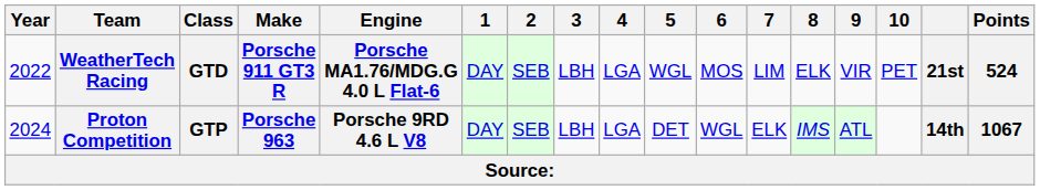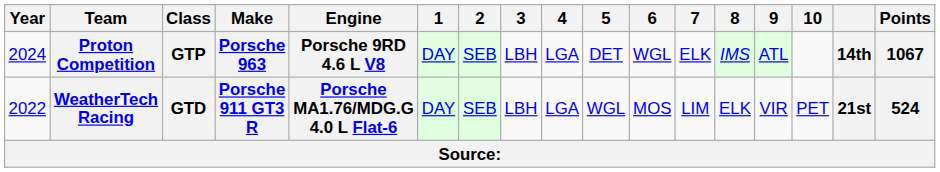 <table class="wikitable" style="text-align:center; font-size:90%">
 <tr>
 <th>Year</th>
 <th>Team</th>
 <th>Class</th>
 <th>Make</th>
 <th>Engine</th>
 <th>1</th>
 <th>2</th>
 <th>3</th>
 <th>4</th>
 <th>5</th>
 <th>6</th>
 <th>7</th>
 <th>8</th>
 <th>9</th>
 <th>10</th>
 <th></th>
 <th>Points</th>
 </tr>
 <tr>
+<td><a href='#'>2024</a></td>
+<th><a href='#'>Proton Competition</a></th>
+<th>GTP</th>
+<th><a href='#'>Porsche 963</a></th>
+<th>Porsche 9RD 4.6 L <a href='#'>V8</a></th>
+<td style="background:#dfffdf;"><a href='#'>DAY</a><br></td>
+<td style="background:#dfffdf;"><a href='#'>SEB</a><br></td>
+<td style="background:#;"><a href='#'>LBH</a><br></td>
+<td style="background:#;"><a href='#'>LGA</a><br></td>
+<td style="background:#;"><a href='#'>DET</a><br></td>
+<td style="background:#;"><a href='#'>WGL</a><br></td>
+<td style="background:#;"><a href='#'>ELK</a><br></td>
+<td style="background:#DFFFDF;"><em><a href='#'>IMS</a><br></em></td>
+<td style="background:#DFFFDF;"><a href='#'>ATL</a><br></td>
+<td></td>
+<th>14th</th>
+<th>1067</th>
+</tr>
+<tr>
 <td><a href='#'>2022</a></td>
 <th><a href='#'>WeatherTech Racing</a></th>
 <th>GTD</th>
 <th><a href='#'>Porsche 911 GT3 R</a></th>
 <th><a href='#'>Porsche</a> MA1.76/MDG.G 4.0 L <a href='#'>Flat-6</a></th>
 <td style="background:#DFFFDF;"><a href='#'>DAY</a><br></td>
 <td style="background:#DFFFDF;"><a href='#'>SEB</a><br></td>
 <td style="background:"><a href='#'>LBH</a><br></td>
 <td style="background:"><a href='#'>LGA</a><br></td>
 <td style="background:"><a href='#'>WGL</a><br></td>
 <td style="background:"><a href='#'>MOS</a><br></td>
 <td style="background:"><a href='#'>LIM</a><br></td>
 <td style="background:"><a href='#'>ELK</a><br></td>
 <td style="background:"><a href='#'>VIR</a><br></td>
 <td style="background:"><a href='#'>PET</a><br></td>
 <th>21st</th>
 <th>524</th>
 </tr>
 <tr>
-<td><a href='#'>2024</a></td>
-<th><a href='#'>Proton Competition</a></th>
-<th>GTP</th>
-<th><a href='#'>Porsche 963</a></th>
-<th>Porsche 9RD 4.6 L <a href='#'>V8</a></th>
-<td style="background:#dfffdf;"><a href='#'>DAY</a><br></td>
-<td style="background:#dfffdf;"><a href='#'>SEB</a><br></td>
-<td style="background:#;"><a href='#'>LBH</a><br></td>
-<td style="background:#;"><a href='#'>LGA</a><br></td>
-<td style="background:#;"><a href='#'>DET</a><br></td>
-<td style="background:#;"><a href='#'>WGL</a><br></td>
-<td style="background:#;"><a href='#'>ELK</a><br></td>
-<td style="background:#DFFFDF;"><em><a href='#'>IMS</a><br></em></td>
-<td style="background:#DFFFDF;"><a href='#'>ATL</a><br></td>
-<td></td>
-<th>14th</th>
-<th>1067</th>
-</tr>
-<tr>
 <th colspan="17">Source:</th>
 </tr>
 </table>
